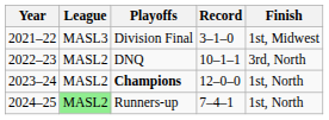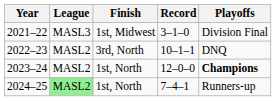 <table class="wikitable">
 <tr>
 <th>Year</th>
 <th>League</th>
+<th>Finish</th>
+<th>Record</th>
 <th>Playoffs</th>
-<th>Record</th>
-<th>Finish</th>
 </tr>
 <tr>
 <td>2021–22</td>
 <td>MASL3</td>
+<td>1st, Midwest</td>
+<td>3–1–0</td>
 <td>Division Final</td>
-<td>3–1–0</td>
-<td>1st, Midwest</td>
 </tr>
 <tr>
 <td>2022–23</td>
 <td>MASL2</td>
+<td>3rd, North</td>
+<td>10–1–1</td>
 <td>DNQ</td>
-<td>10–1–1</td>
-<td>3rd, North</td>
 </tr>
 <tr>
 <td>2023–24</td>
 <td>MASL2</td>
+<td>1st, North</td>
+<td>12–0–0</td>
 <td><strong>Champions</strong></td>
-<td>12–0–0</td>
-<td>1st, North</td>
 </tr>
 <tr>
 <td>2024–25</td>
 <td style="background: lightgreen;">MASL2</td>
+<td>1st, North</td>
+<td>7–4–1</td>
 <td>Runners-up</td>
-<td>7–4–1</td>
-<td>1st, North</td>
 </tr>
 </table>
